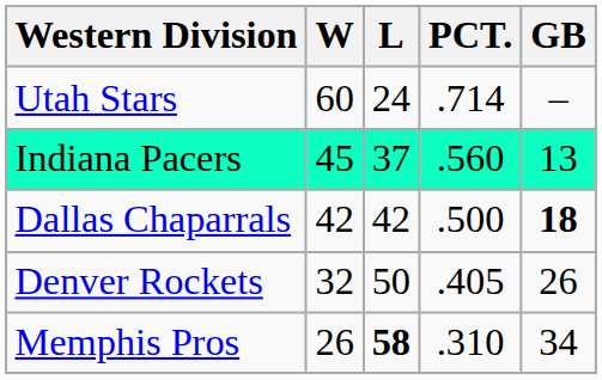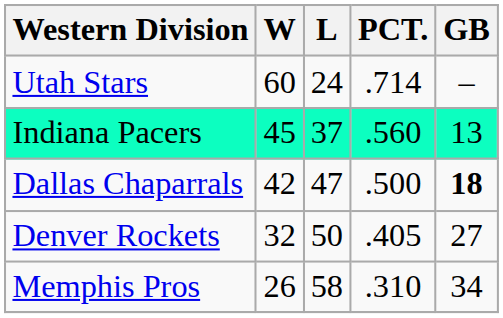 <table class="wikitable" style="text-align: center;">
 <tr>
 <th>Western Division</th>
 <th>W</th>
 <th>L</th>
 <th>PCT.</th>
 <th>GB</th>
 </tr>
 <tr>
 <td align="left"><a href='#'>Utah Stars</a></td>
 <td>60</td>
 <td>24</td>
 <td>.714</td>
 <td>–</td>
 </tr>
 <tr bgcolor=“ccffcc”>
 <td align="left">Indiana Pacers</td>
 <td>45</td>
 <td>37</td>
 <td>.560</td>
 <td>13</td>
 </tr>
 <tr>
 <td align="left"><a href='#'>Dallas Chaparrals</a></td>
 <td>42</td>
-<td>42</td>
+<td>47</td>
 <td>.500</td>
 <td><strong>18</strong></td>
 </tr>
 <tr>
 <td align="left"><a href='#'>Denver Rockets</a></td>
 <td>32</td>
 <td>50</td>
 <td>.405</td>
-<td>26</td>
+<td>27</td>
 </tr>
 <tr>
 <td align="left"><a href='#'>Memphis Pros</a></td>
 <td>26</td>
-<td><strong>58</strong></td>
+<td>58</td>
 <td>.310</td>
 <td>34</td>
 </tr>
 <tr>
 </tr>
 </table>
